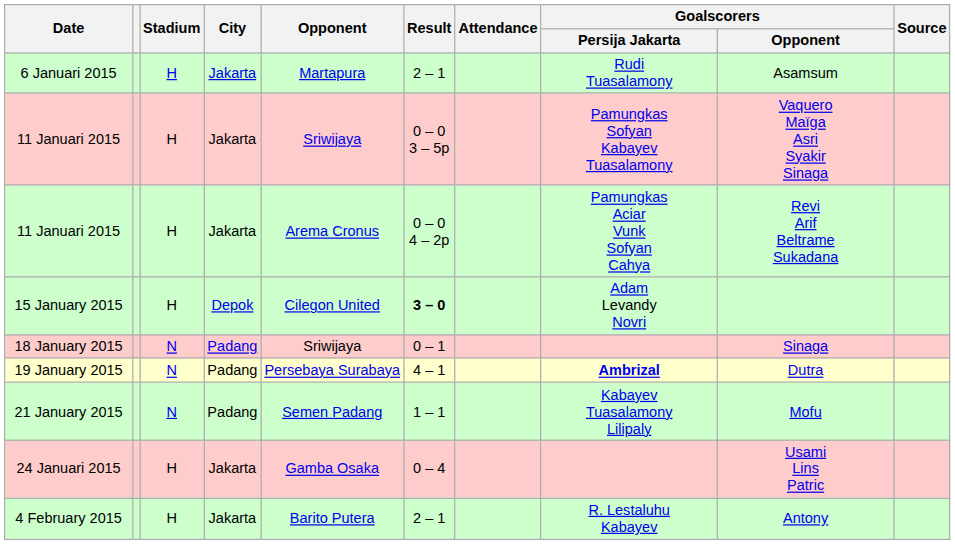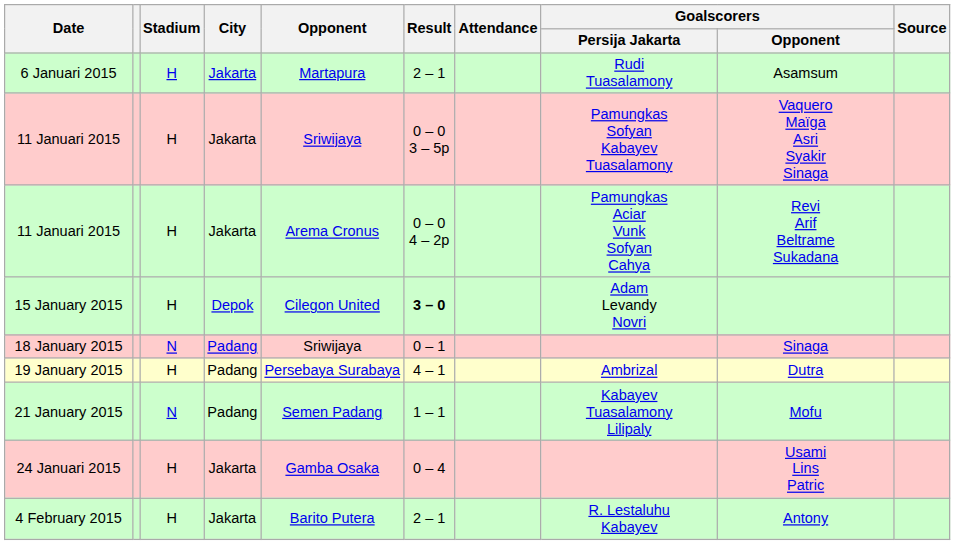 <table class="wikitable" Style="text-align: center;font-size:75%">
 <tr>
 <th rowspan="2" style="width:100px">Date</th>
 <th rowspan="2"></th>
 <th rowspan="2">Stadium</th>
 <th rowspan="2">City</th>
 <th rowspan="2">Opponent</th>
 <th rowspan="2">Result</th>
 <th rowspan="2">Attendance</th>
 <th colspan="2">Goalscorers</th>
 <th rowspan="2">Source</th>
 </tr>
 <tr>
 <th style="width:140px">Persija Jakarta</th>
 <th style="width:140px">Opponent</th>
 </tr>
 <tr style="background:#cfc">
 <td>6 Januari 2015</td>
 <td></td>
 <td><a href='#'>H</a></td>
 <td><a href='#'>Jakarta</a></td>
 <td><a href='#'>Martapura</a></td>
 <td>2 – 1</td>
 <td></td>
 <td><a href='#'>Rudi</a> <br><a href='#'>Tuasalamony</a> </td>
 <td>Asamsum </td>
 <td></td>
 </tr>
 <tr style="background:#fcc">
 <td>11 Januari 2015</td>
 <td></td>
 <td>H</td>
 <td>Jakarta</td>
 <td><a href='#'>Sriwijaya</a></td>
 <td>0 – 0<br>3 – 5p</td>
 <td></td>
 <td><a href='#'>Pamungkas</a> <br><a href='#'>Sofyan</a> <br><a href='#'>Kabayev</a> <br><a href='#'>Tuasalamony</a> </td>
 <td> <a href='#'>Vaquero</a><br> <a href='#'>Maïga</a><br> <a href='#'>Asri</a><br> <a href='#'>Syakir</a><br> <a href='#'>Sinaga</a></td>
 <td></td>
 </tr>
 <tr style="background:#cfc">
 <td>11 Januari 2015</td>
 <td></td>
 <td>H</td>
 <td>Jakarta</td>
 <td><a href='#'>Arema Cronus</a></td>
 <td>0 – 0<br>4 – 2p</td>
 <td></td>
 <td><a href='#'>Pamungkas</a> <br><a href='#'>Aciar</a> <br><a href='#'>Vunk</a> <br><a href='#'>Sofyan</a> <br><a href='#'>Cahya</a> </td>
 <td><a href='#'>Revi</a> <br><a href='#'>Arif</a> <br><a href='#'>Beltrame</a> <br><a href='#'>Sukadana</a> </td>
 <td></td>
 </tr>
 <tr style="background:#cfc">
 <td>15 January 2015</td>
 <td></td>
 <td>H</td>
 <td><a href='#'>Depok</a></td>
 <td><a href='#'>Cilegon United</a></td>
 <td><strong>3 – 0</strong></td>
 <td></td>
 <td><a href='#'>Adam</a> <br>Levandy <br><a href='#'>Novri</a> </td>
 <td></td>
 <td></td>
 </tr>
 <tr style="background:#fcc">
 <td>18 January 2015</td>
 <td></td>
 <td><a href='#'>N</a></td>
 <td><a href='#'>Padang</a></td>
 <td>Sriwijaya</td>
 <td>0 – 1</td>
 <td></td>
 <td></td>
 <td><a href='#'>Sinaga</a> </td>
 <td></td>
 </tr>
 <tr style="background:#ffc">
 <td>19 January 2015</td>
 <td></td>
-<td><a href='#'>N</a></td>
+<td>H</td>
 <td>Padang</td>
 <td><a href='#'>Persebaya Surabaya</a></td>
 <td>4 – 1</td>
 <td></td>
-<td><strong><a href='#'>Ambrizal</a> </strong></td>
+<td><a href='#'>Ambrizal</a> </td>
 <td><a href='#'>Dutra</a> </td>
 <td></td>
 </tr>
 <tr style="background:#cfc">
 <td>21 January 2015</td>
 <td></td>
 <td><a href='#'>N</a></td>
 <td>Padang</td>
 <td><a href='#'>Semen Padang</a></td>
 <td>1 – 1</td>
 <td></td>
 <td><a href='#'>Kabayev</a> <br><a href='#'>Tuasalamony</a> <br><a href='#'>Lilipaly</a> </td>
 <td><a href='#'>Mofu</a> </td>
 <td></td>
 </tr>
 <tr style="background:#fcc">
 <td>24 Januari 2015</td>
 <td></td>
 <td>H</td>
 <td>Jakarta</td>
 <td><a href='#'>Gamba Osaka</a></td>
 <td>0 – 4</td>
 <td></td>
 <td></td>
 <td><a href='#'>Usami</a> <br><a href='#'>Lins</a> <br><a href='#'>Patric</a> </td>
 <td></td>
 </tr>
 <tr style="background:#cfc">
 <td>4 February 2015</td>
 <td></td>
 <td>H</td>
 <td>Jakarta</td>
 <td><a href='#'>Barito Putera</a></td>
 <td>2 – 1</td>
 <td></td>
 <td><a href='#'>R. Lestaluhu</a> <br><a href='#'>Kabayev</a> </td>
 <td><a href='#'>Antony</a> </td>
 <td></td>
 </tr>
 </table>
